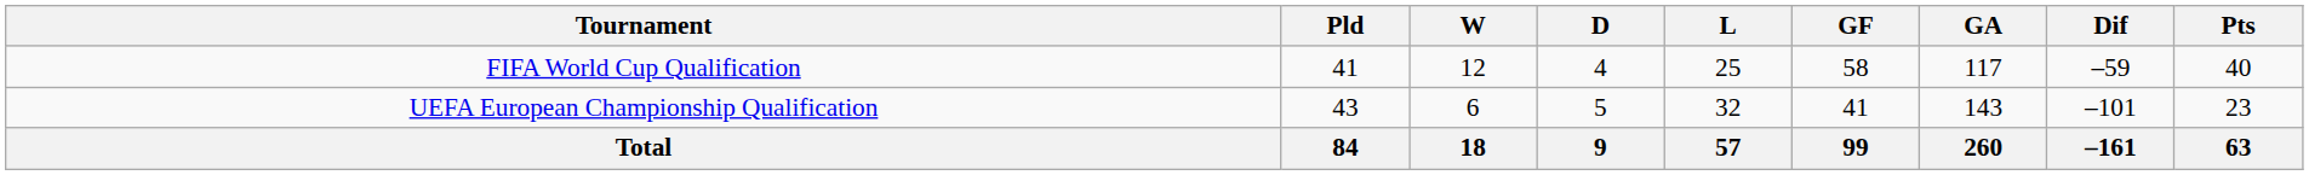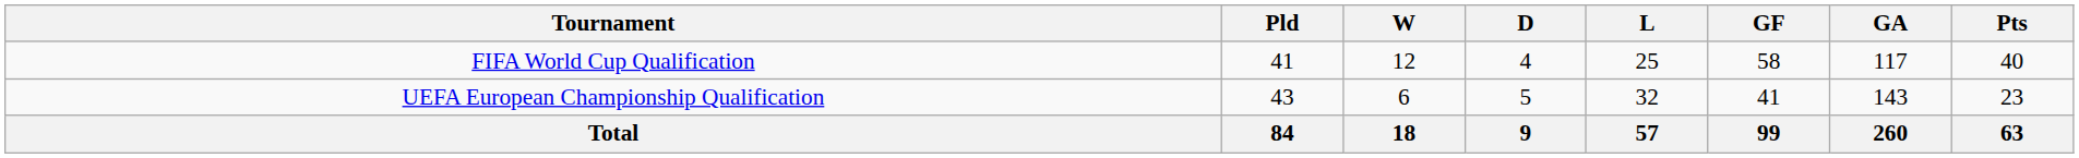 <table class="wikitable sortable" width=90% style="text-align:center">
 <tr>
 <th width=50%>Tournament</th>
 <th width=5%>Pld</th>
 <th width=5%>W</th>
 <th width=5%>D</th>
 <th width=5%>L</th>
 <th width=5%>GF</th>
 <th width=5%>GA</th>
-<th width=5%>Dif</th>
 <th width=5%>Pts</th>
 </tr>
 <tr>
 <td style="text-align:center;"><a href='#'>FIFA World Cup Qualification</a></td>
 <td>41</td>
 <td>12</td>
 <td>4</td>
 <td>25</td>
 <td>58</td>
 <td>117</td>
-<td>–59</td>
 <td>40</td>
 </tr>
 <tr>
 <td style="text-align:center;"><a href='#'>UEFA European Championship Qualification</a></td>
 <td>43</td>
 <td>6</td>
 <td>5</td>
 <td>32</td>
 <td>41</td>
 <td>143</td>
-<td>–101</td>
 <td>23</td>
 </tr>
 <tr>
 <th align=center colspan="1">Total</th>
 <th>84</th>
 <th>18</th>
 <th>9</th>
 <th>57</th>
 <th>99</th>
 <th>260</th>
-<th>–161</th>
 <th>63</th>
 </tr>
 </table>
